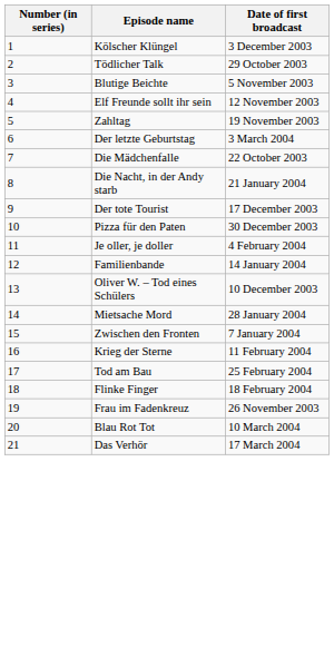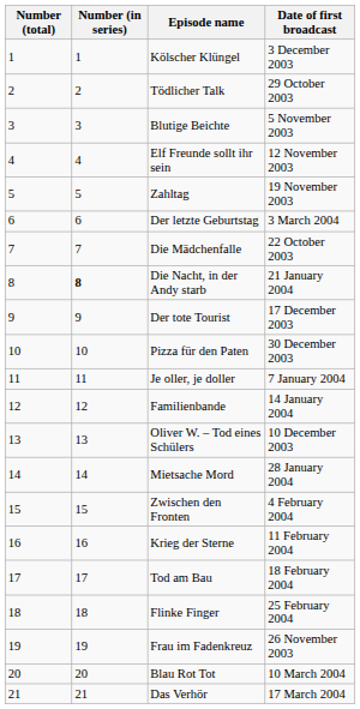 <table class="wikitable" width="50%">
 <tr class="hintergrundfarbe6">
+<th>Number (total)</th>
 <th>Number (in series)</th>
 <th>Episode name</th>
 <th>Date of first broadcast</th>
 </tr>
 <tr>
 <td>1</td>
+<td>1</td>
 <td>Kölscher Klüngel</td>
 <td>3 December 2003</td>
 </tr>
 <tr>
+<td>2</td>
 <td>2</td>
 <td>Tödlicher Talk</td>
 <td>29 October 2003</td>
 </tr>
 <tr>
 <td>3</td>
+<td>3</td>
 <td>Blutige Beichte</td>
 <td>5 November 2003</td>
 </tr>
 <tr>
+<td>4</td>
 <td>4</td>
 <td>Elf Freunde sollt ihr sein</td>
 <td>12 November 2003</td>
 </tr>
 <tr>
 <td>5</td>
+<td>5</td>
 <td>Zahltag</td>
 <td>19 November 2003</td>
 </tr>
 <tr>
+<td>6</td>
 <td>6</td>
 <td>Der letzte Geburtstag</td>
 <td>3 March 2004</td>
 </tr>
 <tr>
 <td>7</td>
+<td>7</td>
 <td>Die Mädchenfalle</td>
 <td>22 October 2003</td>
 </tr>
 <tr>
 <td>8</td>
+<td><strong>8</strong></td>
 <td>Die Nacht, in der Andy starb</td>
 <td>21 January 2004</td>
 </tr>
 <tr>
+<td>9</td>
 <td>9</td>
 <td>Der tote Tourist</td>
 <td>17 December 2003</td>
 </tr>
 <tr>
 <td>10</td>
+<td>10</td>
 <td>Pizza für den Paten</td>
 <td>30 December 2003</td>
 </tr>
 <tr>
 <td>11</td>
+<td>11</td>
 <td>Je oller, je doller</td>
-<td>4 February 2004</td>
+<td>7 January 2004</td>
 </tr>
 <tr>
+<td>12</td>
 <td>12</td>
 <td>Familienbande</td>
 <td>14 January 2004</td>
 </tr>
 <tr>
 <td>13</td>
+<td>13</td>
 <td>Oliver W. – Tod eines Schülers</td>
 <td>10 December 2003</td>
 </tr>
 <tr>
+<td>14</td>
 <td>14</td>
 <td>Mietsache Mord</td>
 <td>28 January 2004</td>
 </tr>
 <tr>
 <td>15</td>
+<td>15</td>
 <td>Zwischen den Fronten</td>
-<td>7 January 2004</td>
+<td>4 February 2004</td>
 </tr>
 <tr>
+<td>16</td>
 <td>16</td>
 <td>Krieg der Sterne</td>
 <td>11 February 2004</td>
 </tr>
 <tr>
 <td>17</td>
+<td>17</td>
 <td>Tod am Bau</td>
+<td>18 February 2004</td>
+</tr>
+<tr>
+<td>18</td>
+<td>18</td>
+<td>Flinke Finger</td>
 <td>25 February 2004</td>
 </tr>
 <tr>
-<td>18</td>
-<td>Flinke Finger</td>
-<td>18 February 2004</td>
-</tr>
-<tr>
+<td>19</td>
 <td>19</td>
 <td>Frau im Fadenkreuz</td>
 <td>26 November 2003</td>
 </tr>
 <tr>
 <td>20</td>
+<td>20</td>
 <td>Blau Rot Tot</td>
 <td>10 March 2004</td>
 </tr>
 <tr>
 <td>21</td>
+<td>21</td>
 <td>Das Verhör</td>
 <td>17 March 2004</td>
 </tr>
 </table>
